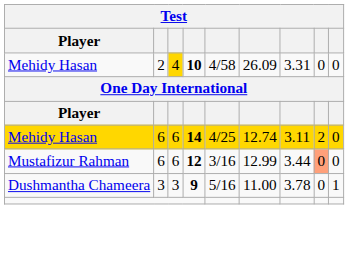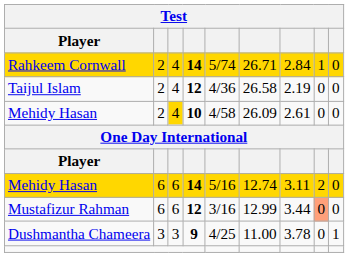 <table class="wikitable sortable" style="text-align: center;">
 <tr>
 <th colspan="9"><a href='#'>Test</a></th>
 </tr>
 <tr>
 <th class="unsortable">Player</th>
 <th></th>
 <th></th>
 <th></th>
 <th></th>
 <th></th>
 <th></th>
 <th></th>
 <th></th>
 </tr>
+<tr style="background:gold">
+<td style="text-align:left"> <a href='#'>Rahkeem Cornwall</a></td>
+<td>2</td>
+<td>4</td>
+<td><strong>14</strong></td>
+<td>5/74</td>
+<td>26.71</td>
+<td>2.84</td>
+<td>1</td>
+<td>0</td>
+</tr>
+<tr>
+<td style="text-align:left"> <a href='#'>Taijul Islam</a></td>
+<td>2</td>
+<td>4</td>
+<td><strong>12</strong></td>
+<td>4/36</td>
+<td>26.58</td>
+<td>2.19</td>
+<td>0</td>
+<td>0</td>
+</tr>
 <tr>
 <td style="text-align:left"> <a href='#'>Mehidy Hasan</a></td>
 <td>2</td>
 <td style="background: gold;">4</td>
 <td><strong>10</strong></td>
 <td>4/58</td>
 <td>26.09</td>
-<td>3.31</td>
+<td>2.61</td>
 <td>0</td>
 <td>0</td>
 </tr>
 <tr>
 <th colspan="9"><a href='#'>One Day International</a></th>
 </tr>
 <tr>
 <th class="unsortable">Player</th>
 <th></th>
 <th></th>
 <th></th>
 <th></th>
 <th></th>
 <th></th>
 <th></th>
 <th></th>
 </tr>
 <tr style="background:gold">
 <td style="text-align:left"> <a href='#'>Mehidy Hasan</a></td>
 <td>6</td>
 <td>6</td>
 <td><strong>14</strong></td>
-<td>4/25</td>
+<td>5/16</td>
 <td>12.74</td>
 <td>3.11</td>
 <td>2</td>
 <td>0</td>
 </tr>
 <tr>
 <td style="text-align:left"> <a href='#'>Mustafizur Rahman</a></td>
 <td>6</td>
 <td>6</td>
 <td><strong>12</strong></td>
 <td>3/16</td>
 <td>12.99</td>
 <td>3.44</td>
 <td style="background: lightsalmon;">0</td>
 <td>0</td>
 </tr>
 <tr>
 <td style="text-align:left"> <a href='#'>Dushmantha Chameera</a></td>
 <td>3</td>
 <td>3</td>
 <td><strong>9</strong></td>
-<td>5/16</td>
+<td>4/25</td>
 <td>11.00</td>
 <td>3.78</td>
 <td>0</td>
 <td>1</td>
 </tr>
 <tr>
 <td colspan="4" style="text-align:left"></td>
 <td></td>
 <td></td>
 <td></td>
 <td></td>
 <td></td>
 </tr>
 </table>
